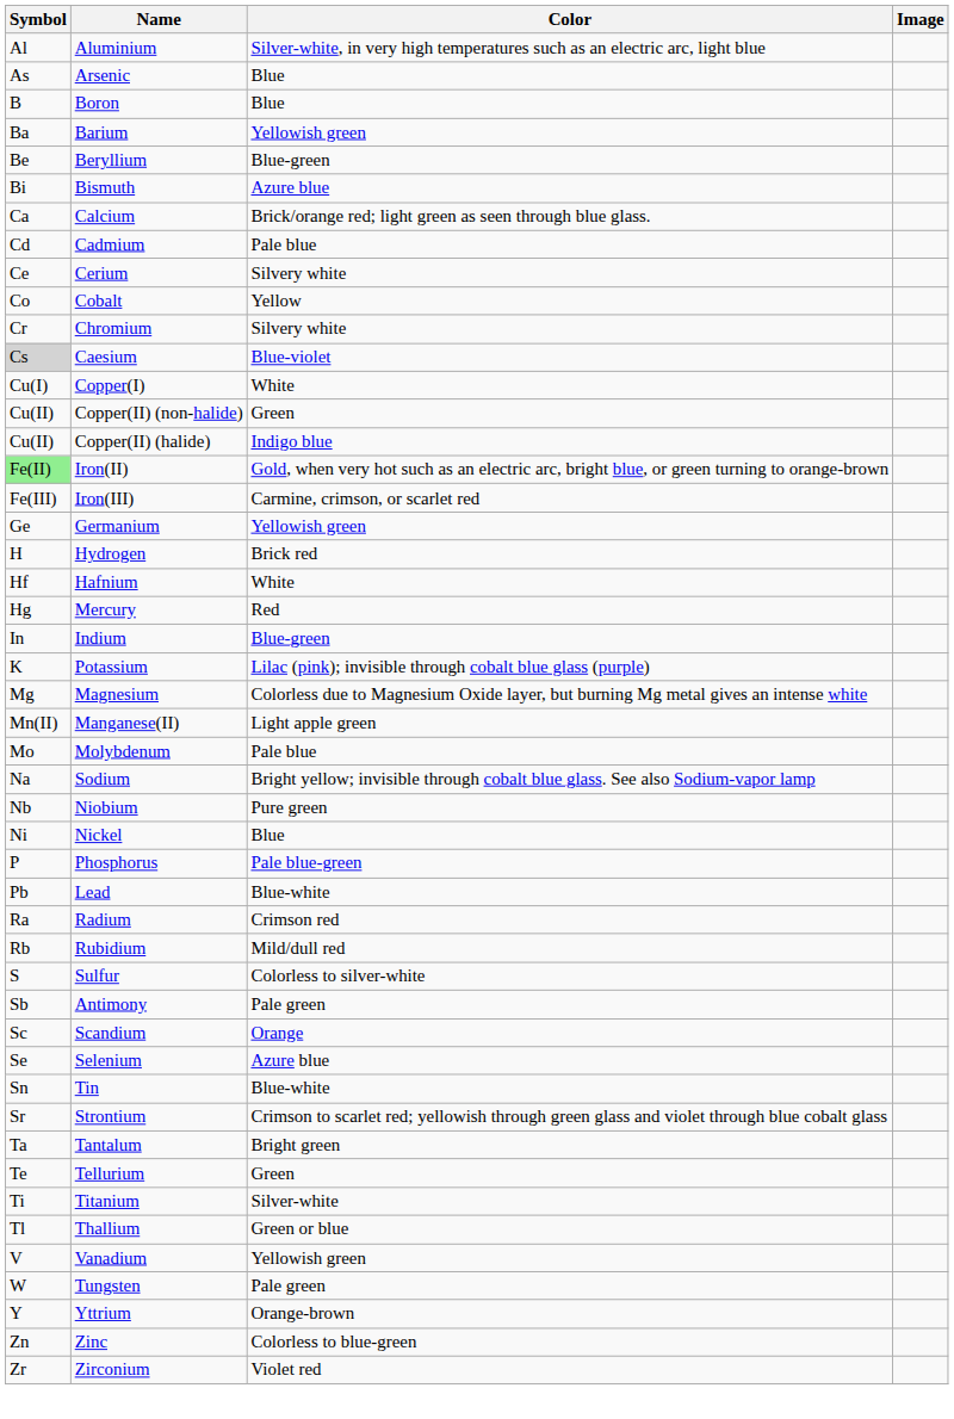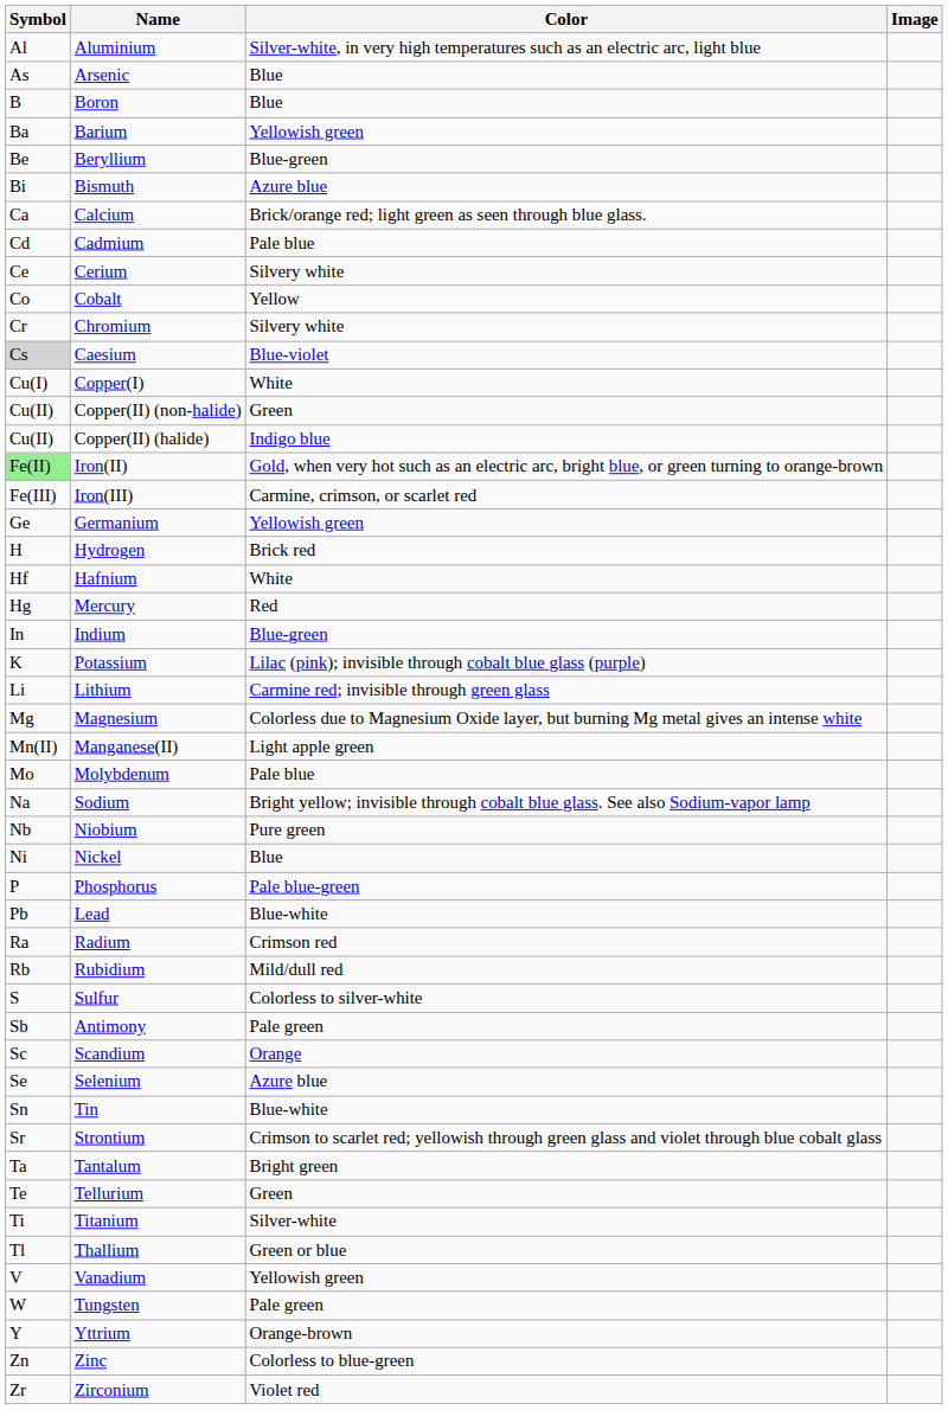 <table class="wikitable">
 <tr>
 <th>Symbol</th>
 <th>Name</th>
 <th>Color</th>
 <th>Image</th>
 </tr>
 <tr>
 <td>Al</td>
 <td><a href='#'>Aluminium</a></td>
 <td><a href='#'>Silver-white</a>, in very high temperatures such as an electric arc, light blue</td>
 <td></td>
 </tr>
 <tr>
 <td>As</td>
 <td><a href='#'>Arsenic</a></td>
 <td>Blue</td>
 <td></td>
 </tr>
 <tr>
 <td>B</td>
 <td><a href='#'>Boron</a></td>
 <td>Blue</td>
 <td></td>
 </tr>
 <tr>
 <td>Ba</td>
 <td><a href='#'>Barium</a></td>
 <td><a href='#'>Yellowish green</a></td>
 <td></td>
 </tr>
 <tr>
 <td>Be</td>
 <td><a href='#'>Beryllium</a></td>
 <td>Blue-green</td>
 <td></td>
 </tr>
 <tr>
 <td>Bi</td>
 <td><a href='#'>Bismuth</a></td>
 <td><a href='#'>Azure blue</a></td>
 <td></td>
 </tr>
 <tr>
 <td>Ca</td>
 <td><a href='#'>Calcium</a></td>
 <td>Brick/orange red; light green as seen through blue glass.</td>
 <td></td>
 </tr>
 <tr>
 <td>Cd</td>
 <td><a href='#'>Cadmium</a></td>
 <td>Pale blue</td>
 <td></td>
 </tr>
 <tr>
 <td>Ce</td>
 <td><a href='#'>Cerium</a></td>
 <td>Silvery white</td>
 <td></td>
 </tr>
 <tr>
 <td>Co</td>
 <td><a href='#'>Cobalt</a></td>
 <td>Yellow</td>
 <td></td>
 </tr>
 <tr>
 <td>Cr</td>
 <td><a href='#'>Chromium</a></td>
 <td>Silvery white</td>
 <td></td>
 </tr>
 <tr>
 <td style="background: lightgrey;">Cs</td>
 <td><a href='#'>Caesium</a></td>
 <td><a href='#'>Blue-violet</a></td>
 <td></td>
 </tr>
 <tr>
 <td>Cu(I)</td>
 <td><a href='#'>Copper</a>(I)</td>
 <td>White</td>
 <td></td>
 </tr>
 <tr>
 <td>Cu(II)</td>
 <td>Copper(II) (non-<a href='#'>halide</a>)</td>
 <td>Green</td>
 <td></td>
 </tr>
 <tr>
 <td>Cu(II)</td>
 <td>Copper(II) (halide)</td>
 <td><a href='#'>Indigo blue</a></td>
 <td></td>
 </tr>
 <tr>
 <td style="background: lightgreen;">Fe(II)</td>
 <td><a href='#'>Iron</a>(II)</td>
 <td><a href='#'>Gold</a>, when very hot such as an electric arc, bright <a href='#'>blue</a>, or green turning to orange-brown</td>
 <td></td>
 </tr>
 <tr>
 <td>Fe(III)</td>
 <td><a href='#'>Iron</a>(III)</td>
 <td>Carmine, crimson, or scarlet red</td>
 <td></td>
 </tr>
 <tr>
 <td>Ge</td>
 <td><a href='#'>Germanium</a></td>
 <td><a href='#'>Yellowish green</a></td>
 <td></td>
 </tr>
 <tr>
 <td>H</td>
 <td><a href='#'>Hydrogen</a></td>
 <td>Brick red</td>
 <td></td>
 </tr>
 <tr>
 <td>Hf</td>
 <td><a href='#'>Hafnium</a></td>
 <td>White</td>
 <td></td>
 </tr>
 <tr>
 <td>Hg</td>
 <td><a href='#'>Mercury</a></td>
 <td>Red</td>
 <td></td>
 </tr>
 <tr>
 <td>In</td>
 <td><a href='#'>Indium</a></td>
 <td><a href='#'>Blue-green</a></td>
 <td></td>
 </tr>
 <tr>
 <td>K</td>
 <td><a href='#'>Potassium</a></td>
 <td><a href='#'>Lilac</a> (<a href='#'>pink</a>); invisible through <a href='#'>cobalt blue glass</a> (<a href='#'>purple</a>)</td>
+<td></td>
+</tr>
+<tr>
+<td>Li</td>
+<td><a href='#'>Lithium</a></td>
+<td><a href='#'>Carmine red</a>; invisible through <a href='#'>green glass</a></td>
 <td></td>
 </tr>
 <tr>
 <td>Mg</td>
 <td><a href='#'>Magnesium</a></td>
 <td>Colorless due to Magnesium Oxide layer, but burning Mg metal gives an intense <a href='#'>white</a></td>
 <td></td>
 </tr>
 <tr>
 <td>Mn(II)</td>
 <td><a href='#'>Manganese</a>(II)</td>
 <td>Light apple green</td>
 <td></td>
 </tr>
 <tr>
 <td>Mo</td>
 <td><a href='#'>Molybdenum</a></td>
 <td>Pale blue</td>
 <td></td>
 </tr>
 <tr>
 <td>Na</td>
 <td><a href='#'>Sodium</a></td>
 <td>Bright yellow; invisible through <a href='#'>cobalt blue glass</a>. See also <a href='#'>Sodium-vapor lamp</a></td>
 <td></td>
 </tr>
 <tr>
 <td>Nb</td>
 <td><a href='#'>Niobium</a></td>
 <td>Pure green</td>
 <td></td>
 </tr>
 <tr>
 <td>Ni</td>
 <td><a href='#'>Nickel</a></td>
 <td>Blue</td>
 <td></td>
 </tr>
 <tr>
 <td>P</td>
 <td><a href='#'>Phosphorus</a></td>
 <td><a href='#'>Pale blue-green</a></td>
 <td></td>
 </tr>
 <tr>
 <td>Pb</td>
 <td><a href='#'>Lead</a></td>
 <td>Blue-white</td>
 <td></td>
 </tr>
 <tr>
 <td>Ra</td>
 <td><a href='#'>Radium</a></td>
 <td>Crimson red</td>
 </tr>
 <tr>
 <td>Rb</td>
 <td><a href='#'>Rubidium</a></td>
 <td>Mild/dull red</td>
 <td></td>
 </tr>
 <tr>
 <td>S</td>
 <td><a href='#'>Sulfur</a></td>
 <td>Colorless to silver-white</td>
 <td></td>
 </tr>
 <tr>
 <td>Sb</td>
 <td><a href='#'>Antimony</a></td>
 <td>Pale green</td>
 <td></td>
 </tr>
 <tr>
 <td>Sc</td>
 <td><a href='#'>Scandium</a></td>
 <td><a href='#'>Orange</a></td>
 <td></td>
 </tr>
 <tr>
 <td>Se</td>
 <td><a href='#'>Selenium</a></td>
 <td><a href='#'>Azure</a> blue</td>
 <td></td>
 </tr>
 <tr>
 <td>Sn</td>
 <td><a href='#'>Tin</a></td>
 <td>Blue-white</td>
 <td></td>
 </tr>
 <tr>
 <td>Sr</td>
 <td><a href='#'>Strontium</a></td>
 <td>Crimson to scarlet red; yellowish through green glass and violet through blue cobalt glass</td>
 <td></td>
 </tr>
 <tr>
 <td>Ta</td>
 <td><a href='#'>Tantalum</a></td>
 <td>Bright green</td>
 <td></td>
 </tr>
 <tr>
 <td>Te</td>
 <td><a href='#'>Tellurium</a></td>
 <td>Green</td>
 <td></td>
 </tr>
 <tr>
 <td>Ti</td>
 <td><a href='#'>Titanium</a></td>
 <td>Silver-white</td>
 <td></td>
 </tr>
 <tr>
 <td>Tl</td>
 <td><a href='#'>Thallium</a></td>
 <td>Green or blue</td>
 <td></td>
 </tr>
 <tr>
 <td>V</td>
 <td><a href='#'>Vanadium</a></td>
 <td>Yellowish green</td>
 <td></td>
 </tr>
 <tr>
 <td>W</td>
 <td><a href='#'>Tungsten</a></td>
 <td>Pale green</td>
 <td></td>
 </tr>
 <tr>
 <td>Y</td>
 <td><a href='#'>Yttrium</a></td>
 <td>Orange-brown</td>
 <td></td>
 </tr>
 <tr>
 <td>Zn</td>
 <td><a href='#'>Zinc</a></td>
 <td>Colorless to blue-green</td>
 <td></td>
 </tr>
 <tr>
 <td>Zr</td>
 <td><a href='#'>Zirconium</a></td>
 <td>Violet red</td>
 <td></td>
 </tr>
 </table>
